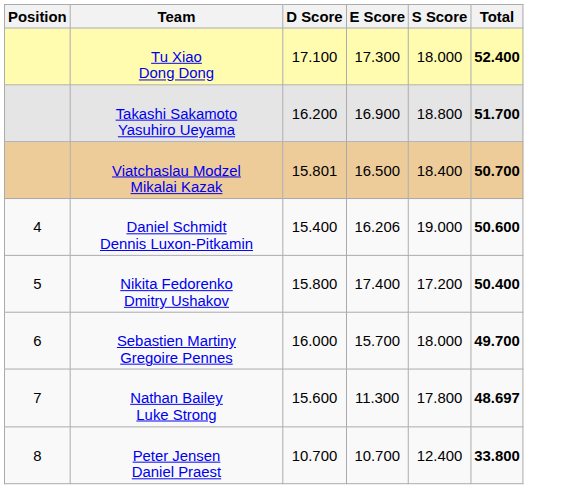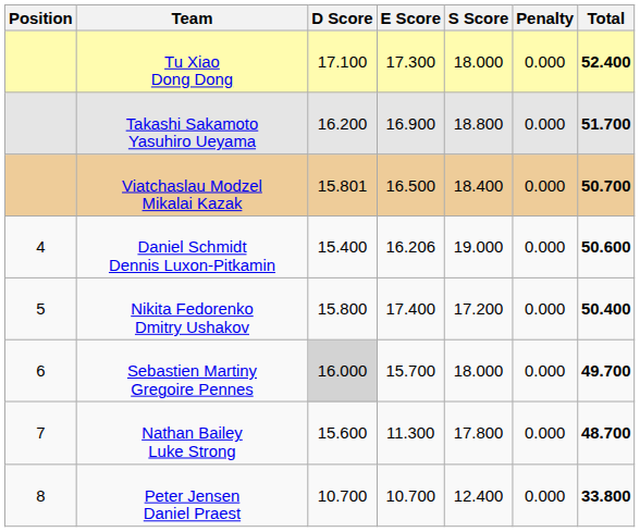 <table class="wikitable sortable" style="text-align:center; font-size:95%">
 <tr>
 <th scope=col>Position</th>
 <th scope="col" style="width:210px;">Team</th>
 <th scope=col>D Score</th>
 <th scope=col>E Score</th>
 <th scope=col>S Score</th>
+<th scope=col>Penalty</th>
 <th scope=col;>Total</th>
 </tr>
 <tr style="background:#fffcaf;">
 <td rowspan=1></td>
 <td><strong></strong><br><a href='#'>Tu Xiao</a><br><a href='#'>Dong Dong</a></td>
 <td>17.100</td>
 <td>17.300</td>
 <td>18.000</td>
+<td>0.000</td>
 <td><strong>52.400</strong></td>
 </tr>
 <tr style="background:#e5e5e5;">
 <td rowspan=1></td>
 <td><strong></strong><br><a href='#'>Takashi Sakamoto</a><br><a href='#'>Yasuhiro Ueyama</a></td>
 <td>16.200</td>
 <td>16.900</td>
 <td>18.800</td>
+<td>0.000</td>
 <td><strong>51.700</strong></td>
 </tr>
 <tr style="background:#ec9;">
 <td rowspan=1></td>
 <td><strong></strong><br><a href='#'>Viatchaslau Modzel</a><br><a href='#'>Mikalai Kazak</a></td>
 <td>15.801</td>
 <td>16.500</td>
 <td>18.400</td>
+<td>0.000</td>
 <td><strong>50.700</strong></td>
 </tr>
 <tr>
 <td scope=row style="text-align:center">4</td>
 <td><strong></strong><br><a href='#'>Daniel Schmidt</a><br><a href='#'>Dennis Luxon-Pitkamin</a></td>
 <td>15.400</td>
 <td>16.206</td>
 <td>19.000</td>
+<td>0.000</td>
 <td><strong>50.600</strong></td>
 </tr>
 <tr>
 <td scope=row style="text-align:center">5</td>
 <td><strong></strong><br><a href='#'>Nikita Fedorenko</a><br><a href='#'>Dmitry Ushakov</a></td>
 <td>15.800</td>
 <td>17.400</td>
 <td>17.200</td>
+<td>0.000</td>
 <td><strong>50.400</strong></td>
 </tr>
 <tr>
 <td scope=row style="text-align:center">6</td>
 <td><strong></strong><br><a href='#'>Sebastien Martiny</a><br><a href='#'>Gregoire Pennes</a></td>
-<td>16.000</td>
+<td style="background: lightgrey;">16.000</td>
 <td>15.700</td>
 <td>18.000</td>
+<td>0.000</td>
 <td><strong>49.700</strong></td>
 </tr>
 <tr>
 <td scope=row style="text-align:center">7</td>
 <td><strong></strong><br><a href='#'>Nathan Bailey</a><br><a href='#'>Luke Strong</a></td>
 <td>15.600</td>
 <td>11.300</td>
 <td>17.800</td>
-<td><strong>48.697</strong></td>
+<td>0.000</td>
+<td><strong>48.700</strong></td>
 </tr>
 <tr>
 <td scope=row style="text-align:center">8</td>
 <td><strong></strong><br><a href='#'>Peter Jensen</a><br><a href='#'>Daniel Praest</a></td>
 <td>10.700</td>
 <td>10.700</td>
 <td>12.400</td>
+<td>0.000</td>
 <td><strong>33.800</strong></td>
 </tr>
 </table>
